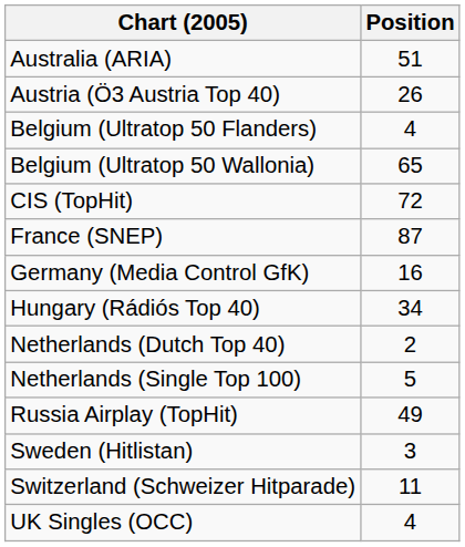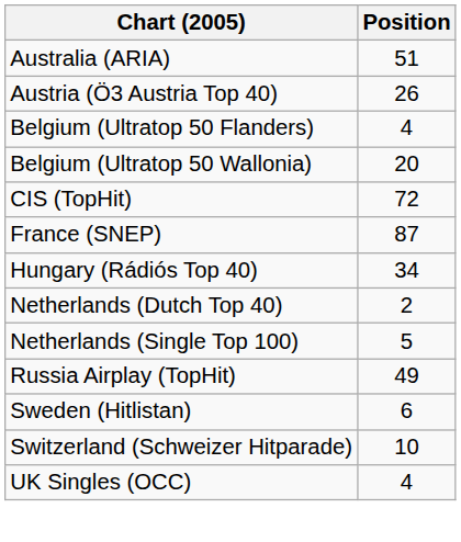 <table class="wikitable sortable">
 <tr>
 <th>Chart (2005)</th>
 <th>Position</th>
 </tr>
 <tr>
 <td>Australia (ARIA)</td>
 <td style="text-align:center;">51</td>
 </tr>
 <tr>
 <td>Austria (Ö3 Austria Top 40)</td>
 <td style="text-align:center;">26</td>
 </tr>
 <tr>
 <td>Belgium (Ultratop 50 Flanders)</td>
 <td style="text-align:center;">4</td>
 </tr>
 <tr>
 <td>Belgium (Ultratop 50 Wallonia)</td>
-<td style="text-align:center;">65</td>
+<td style="text-align:center;">20</td>
 </tr>
 <tr>
 <td>CIS (TopHit)</td>
 <td style="text-align:center;">72</td>
 </tr>
 <tr>
 <td>France (SNEP)</td>
 <td style="text-align:center;">87</td>
-</tr>
-<tr>
-<td>Germany (Media Control GfK)</td>
-<td style="text-align:center;">16</td>
 </tr>
 <tr>
 <td>Hungary (Rádiós Top 40)</td>
 <td style="text-align:center;">34</td>
 </tr>
 <tr>
 <td>Netherlands (Dutch Top 40)</td>
 <td style="text-align:center;">2</td>
 </tr>
 <tr>
 <td>Netherlands (Single Top 100)</td>
 <td style="text-align:center;">5</td>
 </tr>
 <tr>
 <td>Russia Airplay (TopHit)</td>
 <td style="text-align:center;">49</td>
 </tr>
 <tr>
 <td>Sweden (Hitlistan)</td>
-<td style="text-align:center;">3</td>
+<td style="text-align:center;">6</td>
 </tr>
 <tr>
 <td>Switzerland (Schweizer Hitparade)</td>
-<td style="text-align:center;">11</td>
+<td style="text-align:center;">10</td>
 </tr>
 <tr>
 <td>UK Singles (OCC)</td>
 <td style="text-align:center;">4</td>
 </tr>
 </table>
